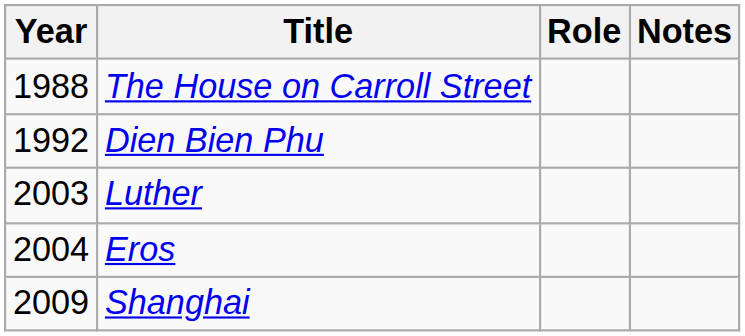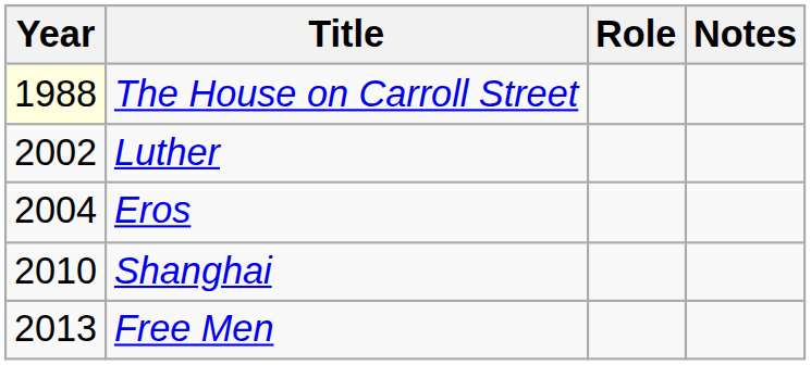 <table class="wikitable sortable">
 <tr>
 <th>Year</th>
 <th>Title</th>
 <th>Role</th>
 <th class="unsortable">Notes</th>
 </tr>
 <tr>
-<td>1988</td>
+<td style="background: lightyellow;">1988</td>
 <td><em><a href='#'>The House on Carroll Street</a></em></td>
 <td></td>
 <td></td>
 </tr>
 <tr>
-<td>1992</td>
-<td><em><a href='#'>Dien Bien Phu</a></em></td>
-<td></td>
-<td></td>
-</tr>
-<tr>
-<td>2003</td>
+<td>2002</td>
 <td><em><a href='#'>Luther</a></em></td>
 <td></td>
 <td></td>
 </tr>
 <tr>
 <td>2004</td>
 <td><em><a href='#'>Eros</a></em></td>
 <td></td>
 <td></td>
 </tr>
 <tr>
-<td>2009</td>
+<td>2010</td>
 <td><em><a href='#'>Shanghai</a></em></td>
 <td></td>
 <td></td>
 </tr>
+<tr>
+<td>2013</td>
+<td><em><a href='#'>Free Men</a></em></td>
+<td></td>
+<td></td>
+</tr>
 </table>
